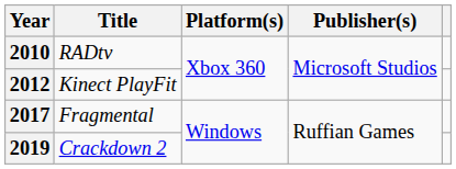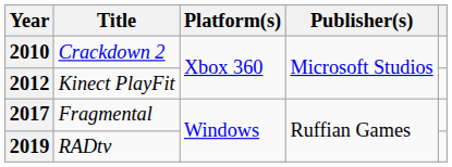 <table class="wikitable sortable plainrowheaders">
 <tr>
 <th scope="col">Year</th>
 <th scope="col">Title</th>
 <th scope="col">Platform(s)</th>
 <th scope="col">Publisher(s)</th>
 <th scope="col" class="unsortable"></th>
 </tr>
 <tr>
 <th scope="row">2010</th>
-<td><em>RADtv</em></td>
+<td><em><a href='#'>Crackdown 2</a></em></td>
 <td rowspan="2"><a href='#'>Xbox 360</a></td>
 <td rowspan="2"><a href='#'>Microsoft Studios</a></td>
 <td></td>
 </tr>
 <tr>
 <th scope="row">2012</th>
 <td><em>Kinect PlayFit</em></td>
 <td></td>
 </tr>
 <tr>
 <th scope="row">2017</th>
 <td><em>Fragmental</em></td>
 <td rowspan="2"><a href='#'>Windows</a></td>
 <td rowspan="2">Ruffian Games</td>
 <td></td>
 </tr>
 <tr>
 <th scope="row">2019</th>
-<td><em><a href='#'>Crackdown 2</a></em></td>
+<td><em>RADtv</em></td>
 <td></td>
 </tr>
 </table>
